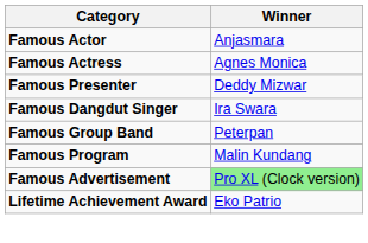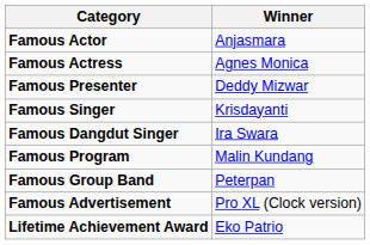 <table class="wikitable">
 <tr>
 <th>Category</th>
 <th>Winner</th>
 </tr>
 <tr>
 <td><strong>Famous Actor</strong></td>
 <td><a href='#'>Anjasmara</a></td>
 </tr>
 <tr>
 <td><strong>Famous Actress</strong></td>
 <td><a href='#'>Agnes Monica</a></td>
 </tr>
 <tr>
 <td><strong>Famous Presenter</strong></td>
 <td><a href='#'>Deddy Mizwar</a></td>
 </tr>
 <tr>
+<td><strong>Famous Singer</strong></td>
+<td><a href='#'>Krisdayanti</a></td>
+</tr>
+<tr>
 <td><strong>Famous Dangdut Singer</strong></td>
 <td><a href='#'>Ira Swara</a></td>
+</tr>
+<tr>
+<td><strong>Famous Program</strong></td>
+<td><a href='#'>Malin Kundang</a></td>
 </tr>
 <tr>
 <td><strong>Famous Group Band</strong></td>
 <td><a href='#'>Peterpan</a></td>
 </tr>
 <tr>
-<td><strong>Famous Program</strong></td>
-<td><a href='#'>Malin Kundang</a></td>
-</tr>
-<tr>
 <td><strong>Famous Advertisement</strong></td>
-<td style="background: lightgreen;"><a href='#'>Pro XL</a> (Clock version)</td>
+<td><a href='#'>Pro XL</a> (Clock version)</td>
 </tr>
 <tr>
 <td><strong>Lifetime Achievement Award</strong></td>
 <td><a href='#'>Eko Patrio</a></td>
 </tr>
 </table>
